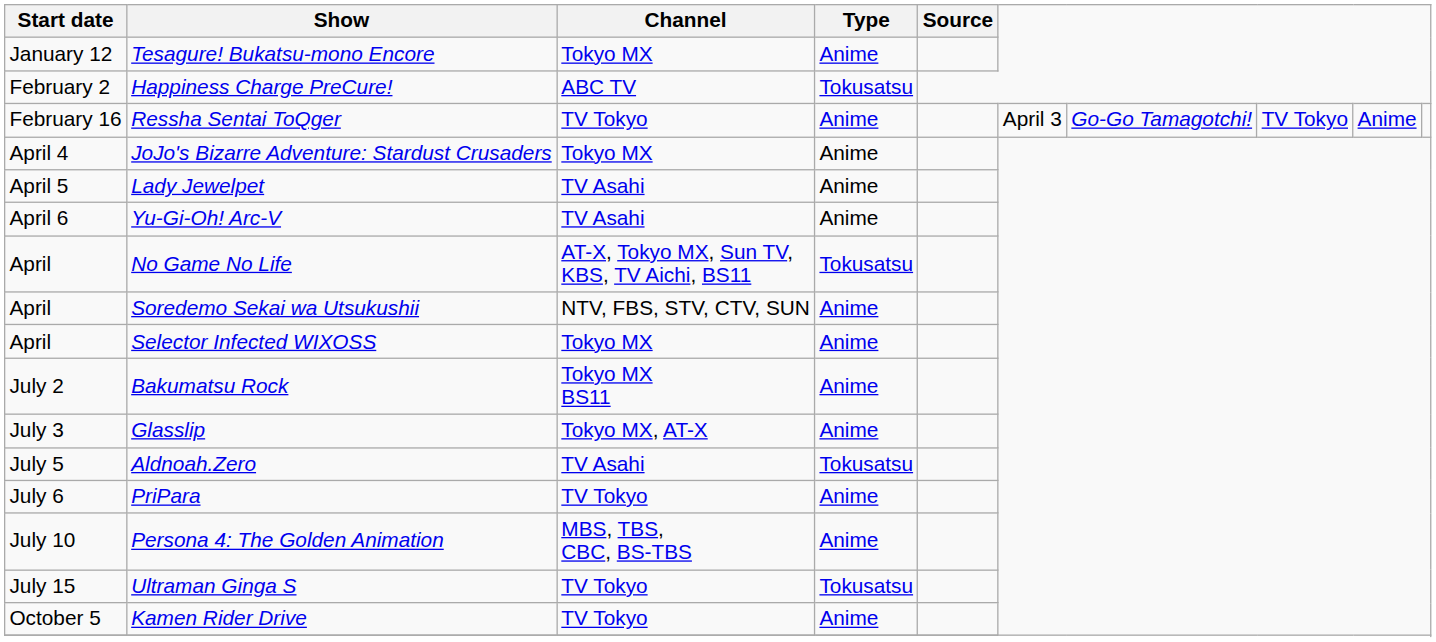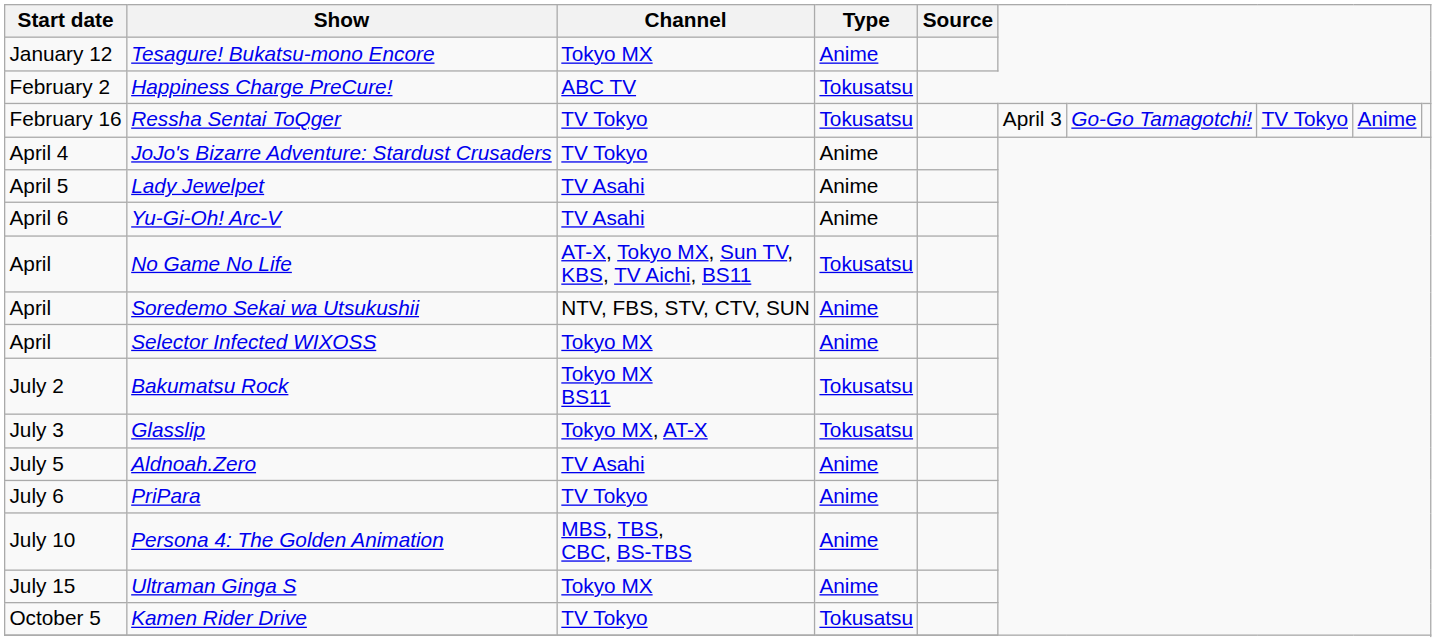 <table class="wikitable sortable">
 <tr>
 <th>Start date</th>
 <th>Show</th>
 <th>Channel</th>
 <th>Type</th>
 <th>Source</th>
 </tr>
 <tr>
 <td>January 12</td>
 <td><em><a href='#'>Tesagure! Bukatsu-mono Encore</a></em></td>
 <td><a href='#'>Tokyo MX</a></td>
 <td><a href='#'>Anime</a></td>
 <td></td>
 </tr>
 <tr>
 <td>February 2</td>
 <td><em><a href='#'>Happiness Charge PreCure!</a></em></td>
 <td><a href='#'>ABC TV</a></td>
 <td><a href='#'>Tokusatsu</a></td>
 </tr>
 <tr>
 <td>February 16</td>
 <td><em><a href='#'>Ressha Sentai ToQger</a></em></td>
 <td><a href='#'>TV Tokyo</a></td>
-<td><a href='#'>Anime</a></td>
+<td><a href='#'>Tokusatsu</a></td>
 <td></td>
 <td>April 3</td>
 <td><em><a href='#'>Go-Go Tamagotchi!</a></em></td>
 <td><a href='#'>TV Tokyo</a></td>
 <td><a href='#'>Anime</a></td>
 <td></td>
 </tr>
 <tr>
 <td>April 4</td>
 <td><em><a href='#'>JoJo's Bizarre Adventure: Stardust Crusaders</a></em></td>
-<td><a href='#'>Tokyo MX</a></td>
+<td><a href='#'>TV Tokyo</a></td>
 <td>Anime</td>
 <td></td>
 </tr>
 <tr>
 <td>April 5</td>
 <td><em><a href='#'>Lady Jewelpet</a></em></td>
 <td><a href='#'>TV Asahi</a></td>
 <td>Anime</td>
 <td></td>
 </tr>
 <tr>
 <td>April 6</td>
 <td><em><a href='#'>Yu-Gi-Oh! Arc-V</a></em></td>
 <td><a href='#'>TV Asahi</a></td>
 <td>Anime</td>
 <td></td>
 </tr>
 <tr>
 <td>April</td>
 <td><em><a href='#'>No Game No Life</a></em></td>
 <td><a href='#'>AT-X</a>, <a href='#'>Tokyo MX</a>, <a href='#'>Sun TV</a>,<br><a href='#'>KBS</a>, <a href='#'>TV Aichi</a>, <a href='#'>BS11</a></td>
 <td><a href='#'>Tokusatsu</a></td>
 <td></td>
 </tr>
 <tr>
 <td>April</td>
 <td><em><a href='#'>Soredemo Sekai wa Utsukushii</a></em></td>
 <td>NTV, FBS, STV, CTV, SUN</td>
 <td><a href='#'>Anime</a></td>
 <td></td>
 </tr>
 <tr>
 <td>April</td>
 <td><em><a href='#'>Selector Infected WIXOSS</a></em></td>
 <td><a href='#'>Tokyo MX</a></td>
 <td><a href='#'>Anime</a></td>
 <td></td>
 </tr>
 <tr>
 <td>July 2</td>
 <td><em><a href='#'>Bakumatsu Rock</a></em></td>
 <td><a href='#'>Tokyo MX</a><br><a href='#'>BS11</a></td>
-<td><a href='#'>Anime</a></td>
+<td><a href='#'>Tokusatsu</a></td>
 <td></td>
 </tr>
 <tr>
 <td>July 3</td>
 <td><em><a href='#'>Glasslip</a></em></td>
 <td><a href='#'>Tokyo MX</a>, <a href='#'>AT-X</a></td>
-<td><a href='#'>Anime</a></td>
+<td><a href='#'>Tokusatsu</a></td>
 <td></td>
 </tr>
 <tr>
 <td>July 5</td>
 <td><em><a href='#'>Aldnoah.Zero</a></em></td>
 <td><a href='#'>TV Asahi</a></td>
-<td><a href='#'>Tokusatsu</a></td>
+<td><a href='#'>Anime</a></td>
 <td></td>
 </tr>
 <tr>
 <td>July 6</td>
 <td><em><a href='#'>PriPara</a></em></td>
 <td><a href='#'>TV Tokyo</a></td>
 <td><a href='#'>Anime</a></td>
 <td></td>
 </tr>
 <tr>
 <td>July 10</td>
 <td><em><a href='#'>Persona 4: The Golden Animation</a></em></td>
 <td><a href='#'>MBS</a>, <a href='#'>TBS</a>,<br><a href='#'>CBC</a>, <a href='#'>BS-TBS</a></td>
 <td><a href='#'>Anime</a></td>
 <td></td>
 </tr>
 <tr>
 <td>July 15</td>
 <td><em><a href='#'>Ultraman Ginga S</a></em></td>
-<td><a href='#'>TV Tokyo</a></td>
-<td><a href='#'>Tokusatsu</a></td>
+<td><a href='#'>Tokyo MX</a></td>
+<td><a href='#'>Anime</a></td>
 <td></td>
 </tr>
 <tr>
 <td>October 5</td>
 <td><em><a href='#'>Kamen Rider Drive</a></em></td>
 <td><a href='#'>TV Tokyo</a></td>
-<td><a href='#'>Anime</a></td>
+<td><a href='#'>Tokusatsu</a></td>
 <td></td>
 </tr>
 <tr>
 </tr>
 </table>
